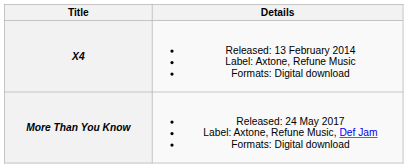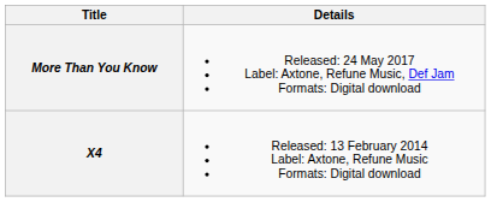 <table class="wikitable plainrowheaders" style="text-align:center;">
 <tr>
 <th scope="col" style="width:14em;">Title</th>
 <th scope="col" style="width:24em;">Details</th>
 </tr>
 <tr>
+<th scope="row"><em>More Than You Know</em></th>
+<td><br><ul><li>Released: 24 May 2017</li><li>Label: Axtone, Refune Music, <a href='#'>Def Jam</a></li><li>Formats: Digital download</li></ul></td>
+</tr>
+<tr>
 <th scope="row"><em>X4</em></th>
 <td><br><ul><li>Released: 13 February 2014</li><li>Label: Axtone, Refune Music</li><li>Formats: Digital download</li></ul></td>
 </tr>
-<tr>
-<th scope="row"><em>More Than You Know</em></th>
-<td><br><ul><li>Released: 24 May 2017</li><li>Label: Axtone, Refune Music, <a href='#'>Def Jam</a></li><li>Formats: Digital download</li></ul></td>
-</tr>
 </table>
